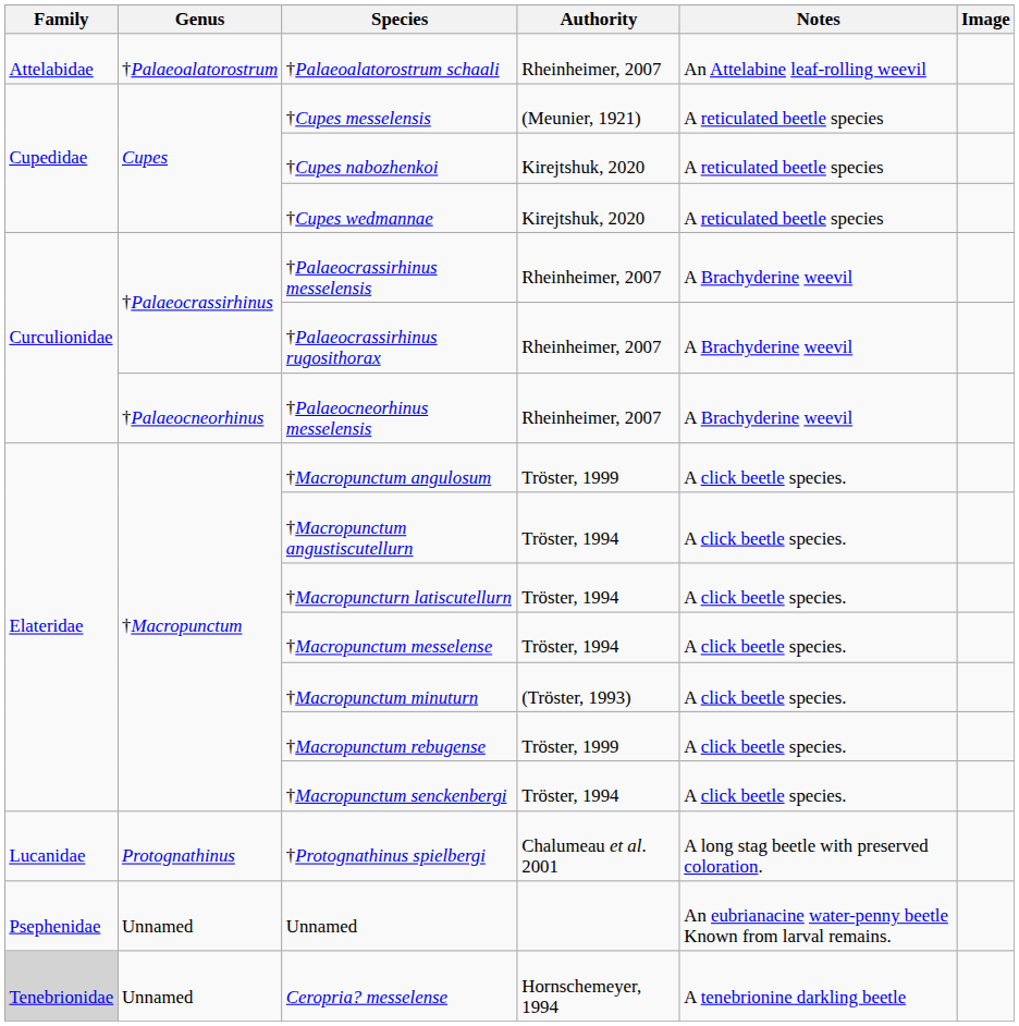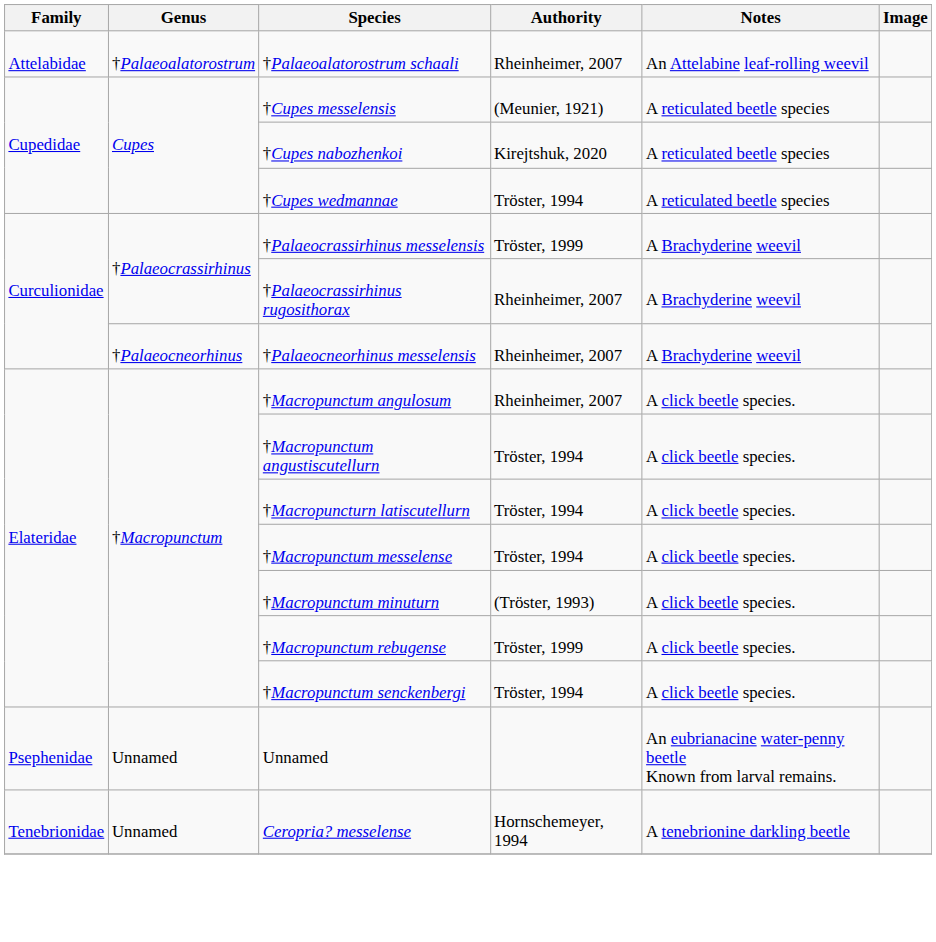 <table class="wikitable" align="center" width="100%">
 <tr>
 <th>Family</th>
 <th>Genus</th>
 <th>Species</th>
 <th>Authority</th>
 <th>Notes</th>
 <th>Image</th>
 </tr>
 <tr>
 <td><br><a href='#'>Attelabidae</a></td>
 <td><br>†<em><a href='#'>Palaeoalatorostrum</a></em></td>
 <td><br>†<em><a href='#'>Palaeoalatorostrum schaali</a></em></td>
 <td><br>Rheinheimer, 2007</td>
 <td><br>An <a href='#'>Attelabine</a> <a href='#'>leaf-rolling weevil</a></td>
 <td></td>
 </tr>
 <tr>
 <td rowspan=3><a href='#'>Cupedidae</a></td>
 <td rowspan=3><em><a href='#'>Cupes</a></em></td>
 <td><br>†<em><a href='#'>Cupes messelensis</a></em></td>
 <td><br>(Meunier, 1921)</td>
 <td><br>A <a href='#'>reticulated beetle</a> species</td>
 <td></td>
 </tr>
 <tr>
 <td><br>†<em><a href='#'>Cupes nabozhenkoi</a></em></td>
 <td><br>Kirejtshuk, 2020</td>
 <td><br>A <a href='#'>reticulated beetle</a> species</td>
 <td><br></td>
 </tr>
 <tr>
 <td><br>†<em><a href='#'>Cupes wedmannae</a></em></td>
-<td><br>Kirejtshuk, 2020</td>
+<td><br>Tröster, 1994</td>
 <td><br>A <a href='#'>reticulated beetle</a> species</td>
 <td><br></td>
 </tr>
 <tr>
 <td rowspan=3><a href='#'>Curculionidae</a></td>
 <td rowspan=2>†<em><a href='#'>Palaeocrassirhinus</a></em></td>
 <td><br>†<em><a href='#'>Palaeocrassirhinus messelensis</a></em></td>
-<td><br>Rheinheimer, 2007</td>
+<td><br>Tröster, 1999</td>
 <td><br>A <a href='#'>Brachyderine</a> <a href='#'>weevil</a></td>
 <td></td>
 </tr>
 <tr>
 <td><br>†<em><a href='#'>Palaeocrassirhinus rugosithorax</a></em></td>
 <td><br>Rheinheimer, 2007</td>
 <td><br>A <a href='#'>Brachyderine</a> <a href='#'>weevil</a></td>
 <td></td>
 </tr>
 <tr>
 <td><br>†<em><a href='#'>Palaeocneorhinus</a></em></td>
 <td><br>†<em><a href='#'>Palaeocneorhinus messelensis</a></em></td>
 <td><br>Rheinheimer, 2007</td>
 <td><br>A <a href='#'>Brachyderine</a> <a href='#'>weevil</a></td>
 <td></td>
 </tr>
 <tr>
 <td rowspan=7><a href='#'>Elateridae</a></td>
 <td rowspan=7>†<em><a href='#'>Macropunctum</a></em></td>
 <td><br>†<em><a href='#'>Macropunctum angulosum</a></em></td>
-<td><br>Tröster, 1999</td>
+<td><br>Rheinheimer, 2007</td>
 <td><br>A <a href='#'>click beetle</a> species.</td>
 <td></td>
 </tr>
 <tr>
 <td><br>†<em><a href='#'>Macropunctum angustiscutellurn</a></em></td>
 <td><br>Tröster, 1994</td>
 <td><br>A <a href='#'>click beetle</a> species.</td>
 <td></td>
 </tr>
 <tr>
 <td><br>†<em><a href='#'>Macropuncturn latiscutellurn</a></em></td>
 <td><br>Tröster, 1994</td>
 <td><br>A <a href='#'>click beetle</a> species.</td>
 <td></td>
 </tr>
 <tr>
 <td><br>†<em><a href='#'>Macropunctum messelense</a></em></td>
 <td><br>Tröster, 1994</td>
 <td><br>A <a href='#'>click beetle</a> species.</td>
 <td></td>
 </tr>
 <tr>
 <td><br>†<em><a href='#'>Macropunctum minuturn</a></em></td>
 <td><br>(Tröster, 1993)</td>
 <td><br>A <a href='#'>click beetle</a> species.</td>
 <td></td>
 </tr>
 <tr>
 <td><br>†<em><a href='#'>Macropunctum rebugense</a></em></td>
 <td><br>Tröster, 1999</td>
 <td><br>A <a href='#'>click beetle</a> species.</td>
 <td></td>
 </tr>
 <tr>
 <td><br>†<em><a href='#'>Macropunctum senckenbergi</a></em></td>
 <td><br>Tröster, 1994</td>
 <td><br>A <a href='#'>click beetle</a> species.</td>
 <td></td>
 </tr>
 <tr>
-<td><br><a href='#'>Lucanidae</a></td>
-<td><br><em><a href='#'>Protognathinus</a></em></td>
-<td><br>†<em><a href='#'>Protognathinus spielbergi</a></em></td>
-<td><br>Chalumeau <em>et al</em>. 2001</td>
-<td><br>A  long stag beetle with preserved <a href='#'>coloration</a>.</td>
-<td></td>
-</tr>
-<tr>
 <td><br><a href='#'>Psephenidae</a></td>
 <td><br>Unnamed</td>
 <td><br>Unnamed</td>
 <td></td>
 <td><br>An <a href='#'>eubrianacine</a> <a href='#'>water-penny beetle</a><br> Known from larval remains.</td>
 <td></td>
 </tr>
 <tr>
-<td style="background: lightgrey;"><br><a href='#'>Tenebrionidae</a></td>
+<td><br><a href='#'>Tenebrionidae</a></td>
 <td><br>Unnamed</td>
 <td><br><em><a href='#'>Ceropria? messelense</a></em></td>
 <td><br>Hornschemeyer, 1994</td>
 <td><br>A <a href='#'>tenebrionine darkling beetle</a></td>
 <td></td>
 </tr>
 <tr>
 </tr>
 </table>
